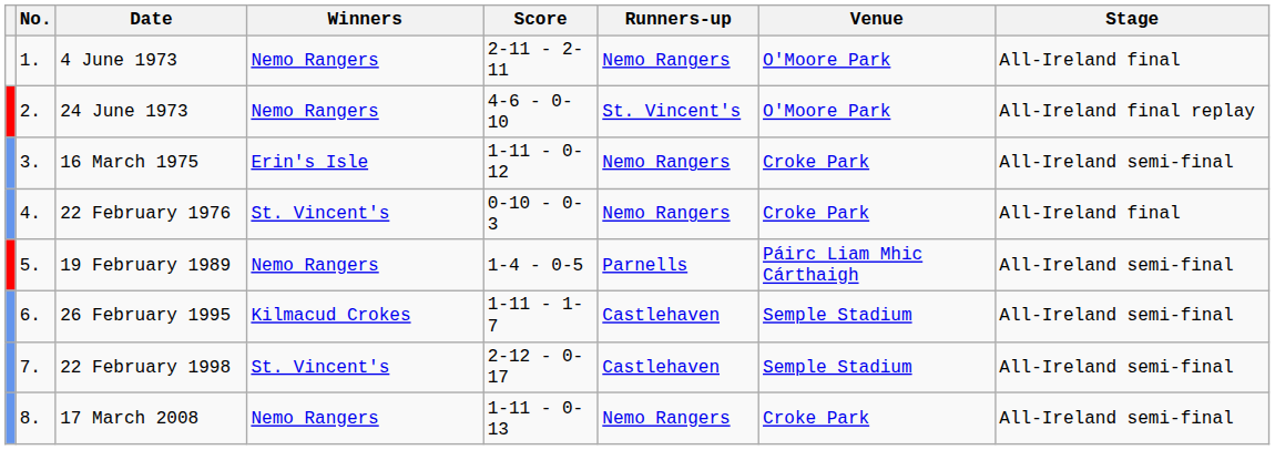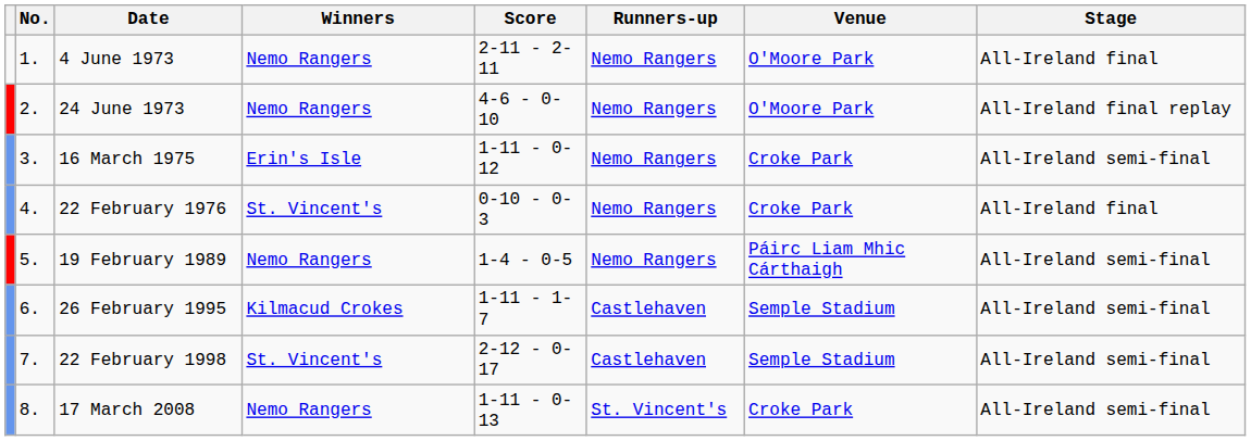 <table class="wikitable" style="font-size:90%">
 <tr>
 <th width=1></th>
 <th width=5>No.</th>
 <th width=120>Date</th>
 <th width=150>Winners</th>
 <th width=70>Score</th>
 <th width=100>Runners-up</th>
 <th width=150>Venue</th>
 <th width=175>Stage</th>
 </tr>
 <tr>
 <td></td>
 <td>1.</td>
 <td>4 June 1973</td>
 <td><a href='#'>Nemo Rangers</a></td>
 <td>2-11 - 2-11</td>
 <td><a href='#'>Nemo Rangers</a></td>
 <td><a href='#'>O'Moore Park</a></td>
 <td>All-Ireland final</td>
 </tr>
 <tr>
 <td style="background-color:red"></td>
 <td>2.</td>
 <td>24 June 1973</td>
 <td><a href='#'>Nemo Rangers</a></td>
 <td>4-6 - 0-10</td>
-<td><a href='#'>St. Vincent's</a></td>
+<td><a href='#'>Nemo Rangers</a></td>
 <td><a href='#'>O'Moore Park</a></td>
 <td>All-Ireland final replay</td>
 </tr>
 <tr>
 <td style="background-color:#6495ED"></td>
 <td>3.</td>
 <td>16 March 1975</td>
 <td><a href='#'>Erin's Isle</a></td>
 <td>1-11 - 0-12</td>
 <td><a href='#'>Nemo Rangers</a></td>
 <td><a href='#'>Croke Park</a></td>
 <td>All-Ireland semi-final</td>
 </tr>
 <tr>
 <td style="background-color:#6495ED"></td>
 <td>4.</td>
 <td>22 February 1976</td>
 <td><a href='#'>St. Vincent's</a></td>
 <td>0-10 - 0-3</td>
 <td><a href='#'>Nemo Rangers</a></td>
 <td><a href='#'>Croke Park</a></td>
 <td>All-Ireland final</td>
 </tr>
 <tr>
 <td style="background-color:red"></td>
 <td>5.</td>
 <td>19 February 1989</td>
 <td><a href='#'>Nemo Rangers</a></td>
 <td>1-4 - 0-5</td>
-<td><a href='#'>Parnells</a></td>
+<td><a href='#'>Nemo Rangers</a></td>
 <td><a href='#'>Páirc Liam Mhic Cárthaigh</a></td>
 <td>All-Ireland semi-final</td>
 </tr>
 <tr>
 <td style="background-color:#6495ED"></td>
 <td>6.</td>
 <td>26 February 1995</td>
 <td><a href='#'>Kilmacud Crokes</a></td>
 <td>1-11 - 1-7</td>
 <td><a href='#'>Castlehaven</a></td>
 <td><a href='#'>Semple Stadium</a></td>
 <td>All-Ireland semi-final</td>
 </tr>
 <tr>
 <td style="background-color:#6495ED"></td>
 <td>7.</td>
 <td>22 February 1998</td>
 <td><a href='#'>St. Vincent's</a></td>
 <td>2-12 - 0-17</td>
 <td><a href='#'>Castlehaven</a></td>
 <td><a href='#'>Semple Stadium</a></td>
 <td>All-Ireland semi-final</td>
 </tr>
 <tr>
 <td style="background-color:#6495ED"></td>
 <td>8.</td>
 <td>17 March 2008</td>
 <td><a href='#'>Nemo Rangers</a></td>
 <td>1-11 - 0-13</td>
-<td><a href='#'>Nemo Rangers</a></td>
+<td><a href='#'>St. Vincent's</a></td>
 <td><a href='#'>Croke Park</a></td>
 <td>All-Ireland semi-final</td>
 </tr>
 </table>
